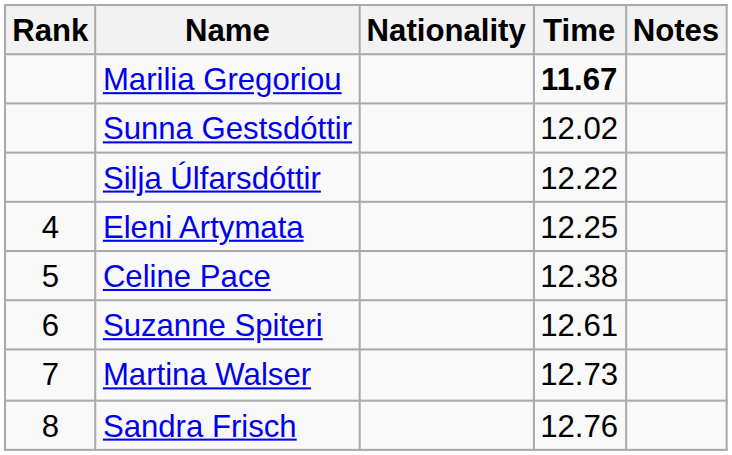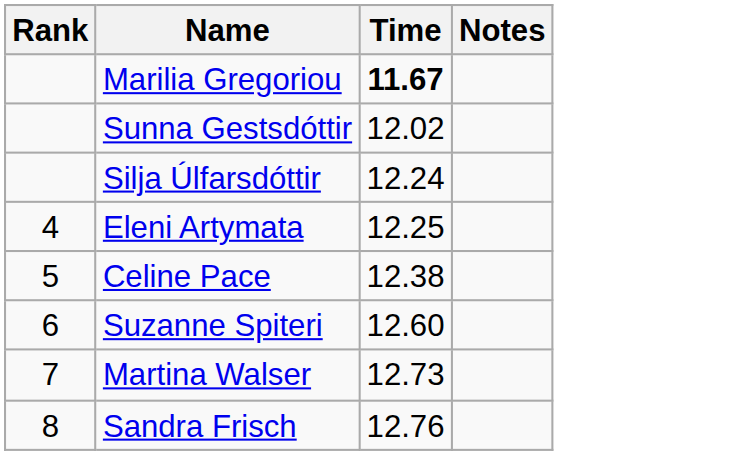 <table class="wikitable sortable" style="text-align:center; font-size:95%">
 <tr>
 <th>Rank</th>
 <th>Name</th>
-<th>Nationality</th>
 <th>Time</th>
 <th>Notes</th>
 </tr>
 <tr>
 <td></td>
 <td align=left><a href='#'>Marilia Gregoriou</a></td>
-<td align=left></td>
 <td><strong>11.67</strong></td>
 <td></td>
 </tr>
 <tr>
 <td></td>
 <td align=left><a href='#'>Sunna Gestsdóttir</a></td>
-<td align=left></td>
 <td>12.02</td>
 <td></td>
 </tr>
 <tr>
 <td></td>
 <td align=left><a href='#'>Silja Úlfarsdóttir</a></td>
-<td align=left></td>
-<td>12.22</td>
+<td>12.24</td>
 <td></td>
 </tr>
 <tr>
 <td>4</td>
 <td align=left><a href='#'>Eleni Artymata</a></td>
-<td align=left></td>
 <td>12.25</td>
 <td></td>
 </tr>
 <tr>
 <td>5</td>
 <td align=left><a href='#'>Celine Pace</a></td>
-<td align=left></td>
 <td>12.38</td>
 <td></td>
 </tr>
 <tr>
 <td>6</td>
 <td align=left><a href='#'>Suzanne Spiteri</a></td>
-<td align=left></td>
-<td>12.61</td>
+<td>12.60</td>
 <td></td>
 </tr>
 <tr>
 <td>7</td>
 <td align=left><a href='#'>Martina Walser</a></td>
-<td align=left></td>
 <td>12.73</td>
 <td></td>
 </tr>
 <tr>
 <td>8</td>
 <td align=left><a href='#'>Sandra Frisch</a></td>
-<td align=left></td>
 <td>12.76</td>
 <td></td>
 </tr>
 </table>
